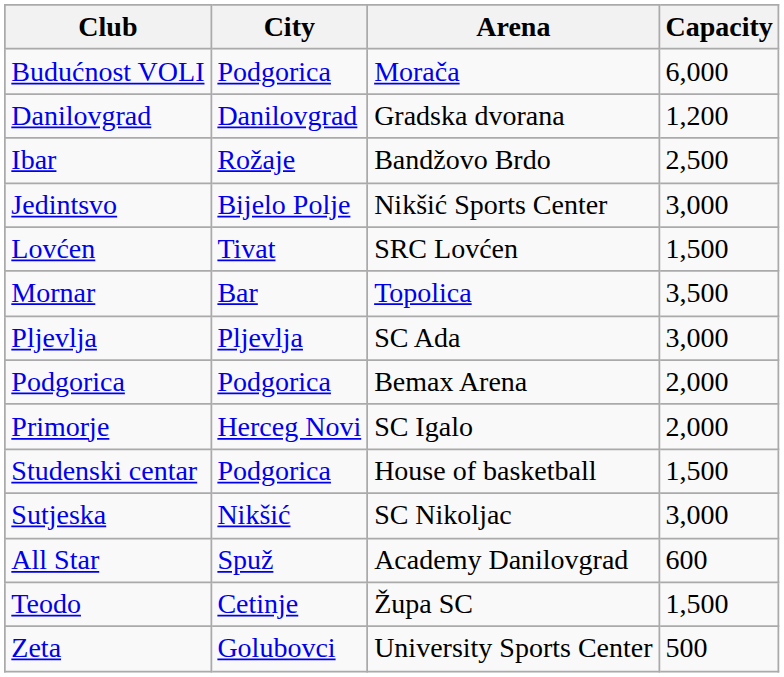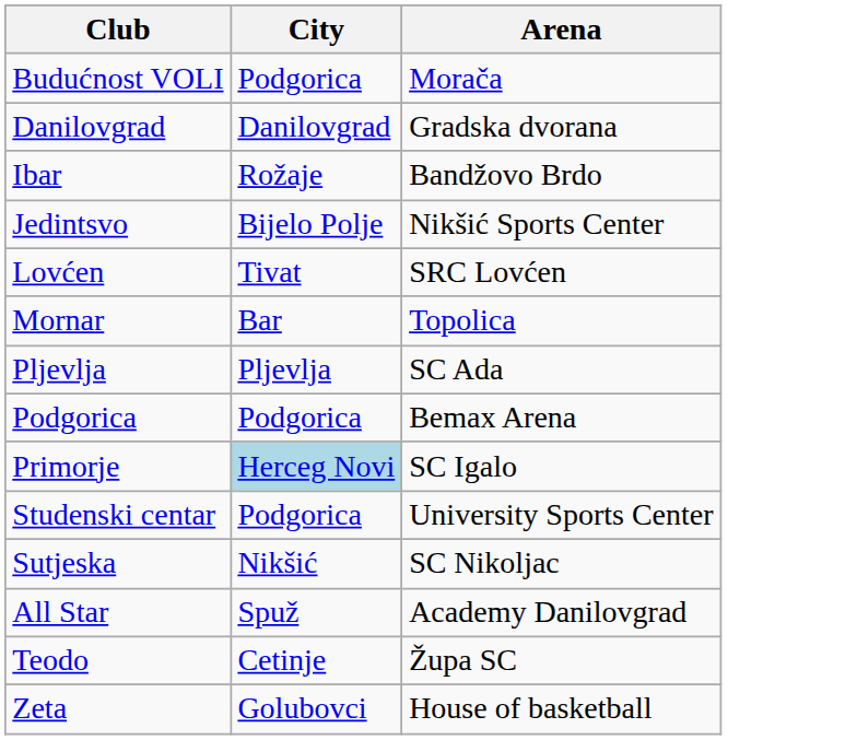 <table class="wikitable sortable">
 <tr>
 <th>Club</th>
 <th>City</th>
 <th>Arena</th>
-<th>Capacity</th>
 </tr>
 <tr>
 <td><a href='#'>Budućnost VOLI</a></td>
 <td><a href='#'>Podgorica</a></td>
 <td><a href='#'>Morača</a></td>
-<td>6,000</td>
 </tr>
 <tr>
 <td><a href='#'>Danilovgrad</a></td>
 <td><a href='#'>Danilovgrad</a></td>
 <td>Gradska dvorana</td>
-<td>1,200</td>
 </tr>
 <tr>
 <td><a href='#'>Ibar</a></td>
 <td><a href='#'>Rožaje</a></td>
 <td>Bandžovo Brdo</td>
-<td>2,500</td>
 </tr>
 <tr>
 <td><a href='#'>Jedintsvo</a></td>
 <td><a href='#'>Bijelo Polje</a></td>
 <td>Nikšić Sports Center</td>
-<td>3,000</td>
 </tr>
 <tr>
 <td><a href='#'>Lovćen</a></td>
 <td><a href='#'>Tivat</a></td>
 <td>SRC Lovćen</td>
-<td>1,500</td>
 </tr>
 <tr>
 <td><a href='#'>Mornar</a></td>
 <td><a href='#'>Bar</a></td>
 <td><a href='#'>Topolica</a></td>
-<td>3,500</td>
 </tr>
 <tr>
 <td><a href='#'>Pljevlja</a></td>
 <td><a href='#'>Pljevlja</a></td>
 <td>SC Ada</td>
-<td>3,000</td>
 </tr>
 <tr>
 <td><a href='#'>Podgorica</a></td>
 <td><a href='#'>Podgorica</a></td>
 <td>Bemax Arena</td>
-<td>2,000</td>
 </tr>
 <tr>
 <td><a href='#'>Primorje</a></td>
-<td><a href='#'>Herceg Novi</a></td>
+<td style="background: lightblue;"><a href='#'>Herceg Novi</a></td>
 <td>SC Igalo</td>
-<td>2,000</td>
 </tr>
 <tr>
 <td><a href='#'>Studenski centar</a></td>
 <td><a href='#'>Podgorica</a></td>
-<td>House of basketball</td>
-<td>1,500</td>
+<td>University Sports Center</td>
 </tr>
 <tr>
 <td><a href='#'>Sutjeska</a></td>
 <td><a href='#'>Nikšić</a></td>
 <td>SC Nikoljac</td>
-<td>3,000</td>
 </tr>
 <tr>
 <td><a href='#'>All Star</a></td>
 <td><a href='#'>Spuž</a></td>
 <td>Academy Danilovgrad</td>
-<td>600</td>
 </tr>
 <tr>
 <td><a href='#'>Teodo</a></td>
 <td><a href='#'>Cetinje</a></td>
 <td>Župa SC</td>
-<td>1,500</td>
 </tr>
 <tr>
 <td><a href='#'>Zeta</a></td>
 <td><a href='#'>Golubovci</a></td>
-<td>University Sports Center</td>
-<td>500</td>
+<td>House of basketball</td>
 </tr>
 </table>
